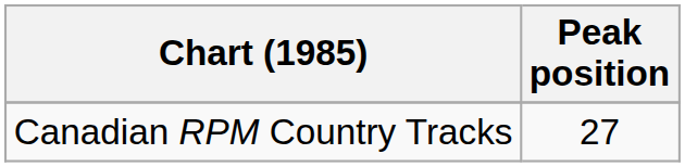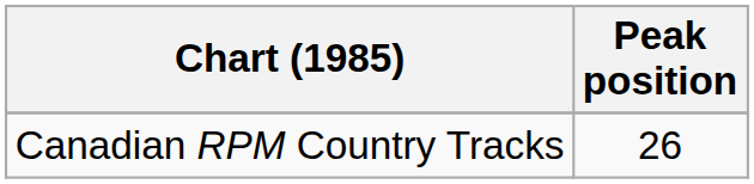 <table class="wikitable sortable">
 <tr>
 <th align="left">Chart (1985)</th>
 <th align="center">Peak<br>position</th>
 </tr>
 <tr>
 </tr>
 <tr>
 <td align="left">Canadian <em>RPM</em> Country Tracks</td>
-<td align="center">27</td>
+<td align="center">26</td>
 </tr>
 </table>
